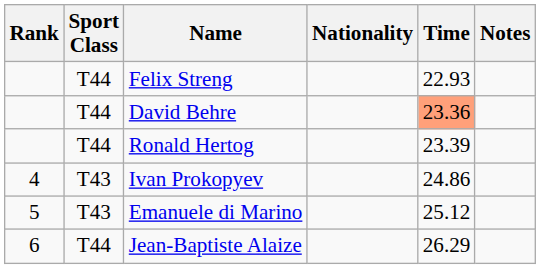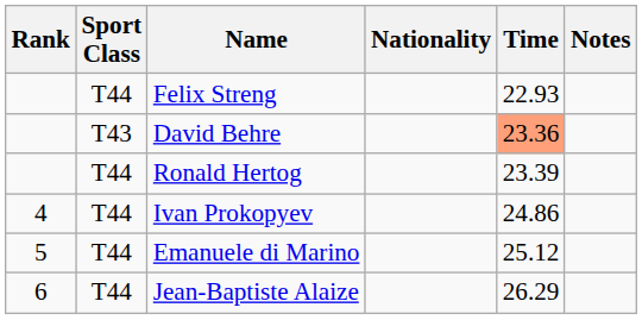 <table class="wikitable sortable" style="text-align:center">
 <tr>
 <th>Rank</th>
 <th>Sport<br>Class</th>
 <th>Name</th>
 <th>Nationality</th>
 <th>Time</th>
 <th>Notes</th>
 </tr>
 <tr>
 <td></td>
 <td>T44</td>
 <td align=left><a href='#'>Felix Streng</a></td>
 <td align=left></td>
 <td>22.93</td>
 <td></td>
 </tr>
 <tr>
 <td></td>
-<td>T44</td>
+<td>T43</td>
 <td align=left><a href='#'>David Behre</a></td>
 <td align=left></td>
 <td style="background: lightsalmon;">23.36</td>
 <td></td>
 </tr>
 <tr>
 <td></td>
 <td>T44</td>
 <td align=left><a href='#'>Ronald Hertog</a></td>
 <td align=left></td>
 <td>23.39</td>
 <td></td>
 </tr>
 <tr>
 <td>4</td>
-<td>T43</td>
+<td>T44</td>
 <td align=left><a href='#'>Ivan Prokopyev</a></td>
 <td align=left></td>
 <td>24.86</td>
 <td></td>
 </tr>
 <tr>
 <td>5</td>
-<td>T43</td>
+<td>T44</td>
 <td align=left><a href='#'>Emanuele di Marino</a></td>
 <td align=left></td>
 <td>25.12</td>
 <td></td>
 </tr>
 <tr>
 <td>6</td>
 <td>T44</td>
 <td align=left><a href='#'>Jean-Baptiste Alaize</a></td>
 <td align=left></td>
 <td>26.29</td>
 <td></td>
 </tr>
 </table>
